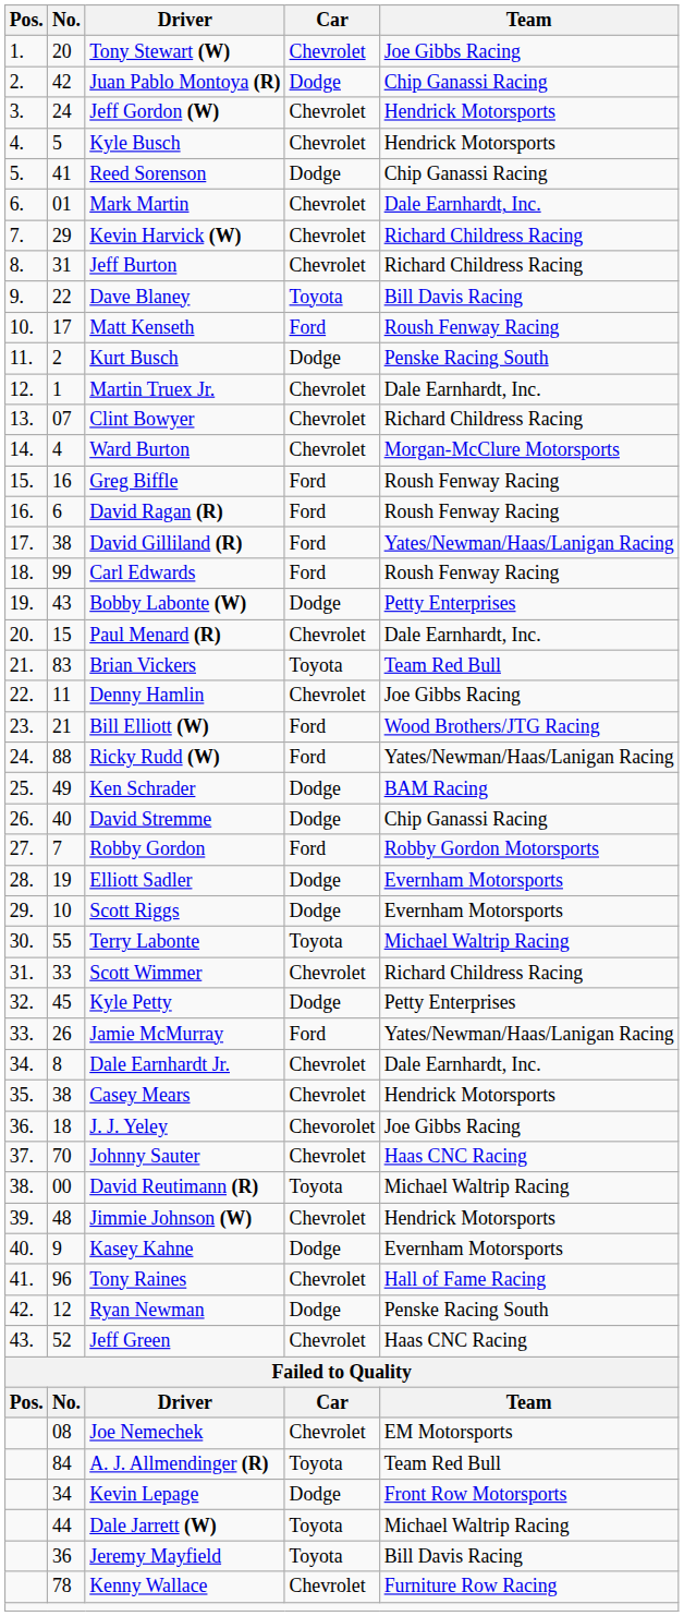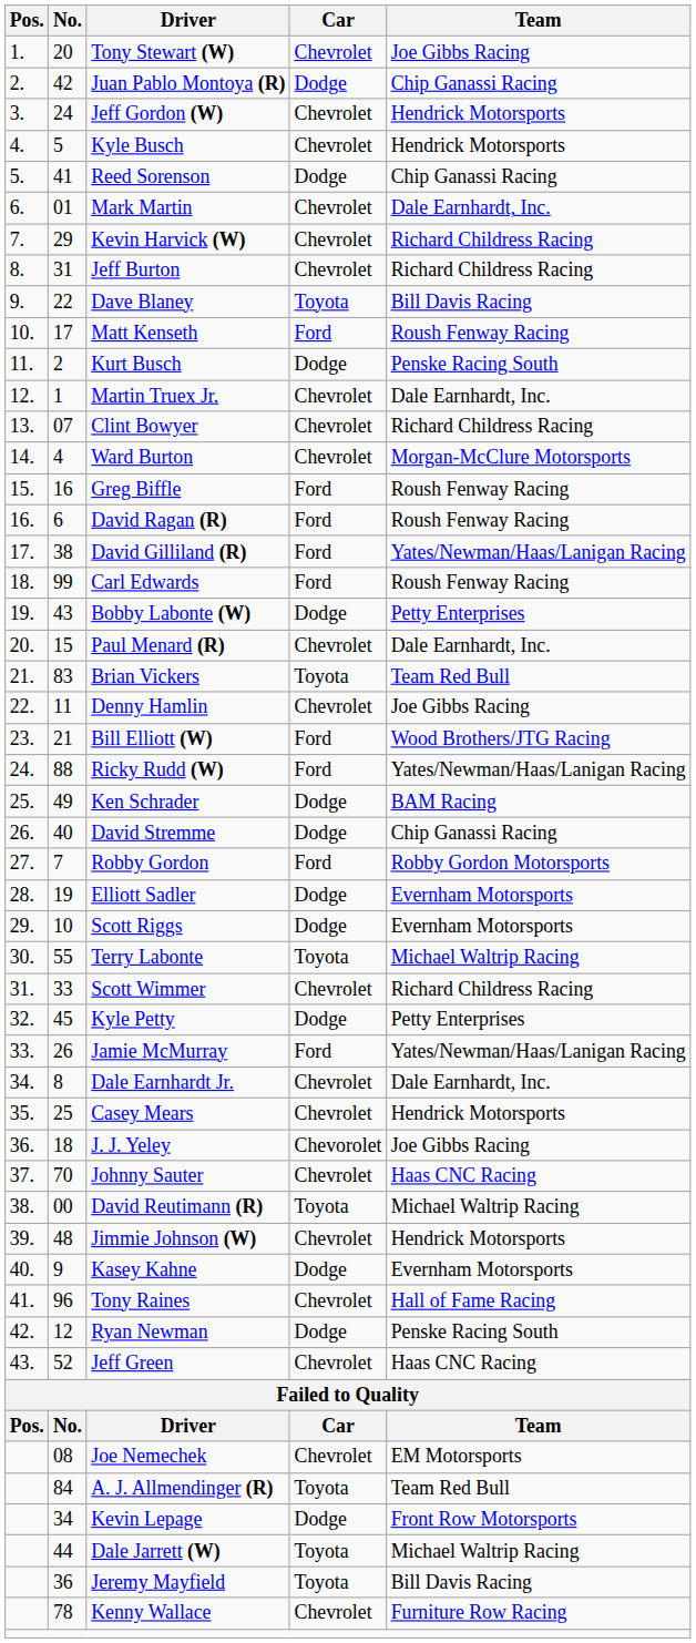 <table class="wikitable">
 <tr>
 <th>Pos.</th>
 <th>No.</th>
 <th>Driver</th>
 <th>Car</th>
 <th>Team</th>
 </tr>
 <tr>
 <td>1.</td>
 <td>20</td>
 <td><a href='#'>Tony Stewart</a> <strong>(W)</strong></td>
 <td><a href='#'>Chevrolet</a></td>
 <td><a href='#'>Joe Gibbs Racing</a></td>
 </tr>
 <tr>
 <td>2.</td>
 <td>42</td>
 <td><a href='#'>Juan Pablo Montoya</a> <strong>(R)</strong></td>
 <td><a href='#'>Dodge</a></td>
 <td><a href='#'>Chip Ganassi Racing</a></td>
 </tr>
 <tr>
 <td>3.</td>
 <td>24</td>
 <td><a href='#'>Jeff Gordon</a> <strong>(W)</strong></td>
 <td>Chevrolet</td>
 <td><a href='#'>Hendrick Motorsports</a></td>
 </tr>
 <tr>
 <td>4.</td>
 <td>5</td>
 <td><a href='#'>Kyle Busch</a></td>
 <td>Chevrolet</td>
 <td>Hendrick Motorsports</td>
 </tr>
 <tr>
 <td>5.</td>
 <td>41</td>
 <td><a href='#'>Reed Sorenson</a></td>
 <td>Dodge</td>
 <td>Chip Ganassi Racing</td>
 </tr>
 <tr>
 <td>6.</td>
 <td>01</td>
 <td><a href='#'>Mark Martin</a></td>
 <td>Chevrolet</td>
 <td><a href='#'>Dale Earnhardt, Inc.</a></td>
 </tr>
 <tr>
 <td>7.</td>
 <td>29</td>
 <td><a href='#'>Kevin Harvick</a> <strong>(W)</strong></td>
 <td>Chevrolet</td>
 <td><a href='#'>Richard Childress Racing</a></td>
 </tr>
 <tr>
 <td>8.</td>
 <td>31</td>
 <td><a href='#'>Jeff Burton</a></td>
 <td>Chevrolet</td>
 <td>Richard Childress Racing</td>
 </tr>
 <tr>
 <td>9.</td>
 <td>22</td>
 <td><a href='#'>Dave Blaney</a></td>
 <td><a href='#'>Toyota</a></td>
 <td><a href='#'>Bill Davis Racing</a></td>
 </tr>
 <tr>
 <td>10.</td>
 <td>17</td>
 <td><a href='#'>Matt Kenseth</a></td>
 <td><a href='#'>Ford</a></td>
 <td><a href='#'>Roush Fenway Racing</a></td>
 </tr>
 <tr>
 <td>11.</td>
 <td>2</td>
 <td><a href='#'>Kurt Busch</a></td>
 <td>Dodge</td>
 <td><a href='#'>Penske Racing South</a></td>
 </tr>
 <tr>
 <td>12.</td>
 <td>1</td>
 <td><a href='#'>Martin Truex Jr.</a></td>
 <td>Chevrolet</td>
 <td>Dale Earnhardt, Inc.</td>
 </tr>
 <tr>
 <td>13.</td>
 <td>07</td>
 <td><a href='#'>Clint Bowyer</a></td>
 <td>Chevrolet</td>
 <td>Richard Childress Racing</td>
 </tr>
 <tr>
 <td>14.</td>
 <td>4</td>
 <td><a href='#'>Ward Burton</a></td>
 <td>Chevrolet</td>
 <td><a href='#'>Morgan-McClure Motorsports</a></td>
 </tr>
 <tr>
 <td>15.</td>
 <td>16</td>
 <td><a href='#'>Greg Biffle</a></td>
 <td>Ford</td>
 <td>Roush Fenway Racing</td>
 </tr>
 <tr>
 <td>16.</td>
 <td>6</td>
 <td><a href='#'>David Ragan</a> <strong>(R)</strong></td>
 <td>Ford</td>
 <td>Roush Fenway Racing</td>
 </tr>
 <tr>
 <td>17.</td>
 <td>38</td>
 <td><a href='#'>David Gilliland</a> <strong>(R)</strong></td>
 <td>Ford</td>
 <td><a href='#'>Yates/Newman/Haas/Lanigan Racing</a></td>
 </tr>
 <tr>
 <td>18.</td>
 <td>99</td>
 <td><a href='#'>Carl Edwards</a></td>
 <td>Ford</td>
 <td>Roush Fenway Racing</td>
 </tr>
 <tr>
 <td>19.</td>
 <td>43</td>
 <td><a href='#'>Bobby Labonte</a> <strong>(W)</strong></td>
 <td>Dodge</td>
 <td><a href='#'>Petty Enterprises</a></td>
 </tr>
 <tr>
 <td>20.</td>
 <td>15</td>
 <td><a href='#'>Paul Menard</a> <strong>(R)</strong></td>
 <td>Chevrolet</td>
 <td>Dale Earnhardt, Inc.</td>
 </tr>
 <tr>
 <td>21.</td>
 <td>83</td>
 <td><a href='#'>Brian Vickers</a></td>
 <td>Toyota</td>
 <td><a href='#'>Team Red Bull</a></td>
 </tr>
 <tr>
 <td>22.</td>
 <td>11</td>
 <td><a href='#'>Denny Hamlin</a></td>
 <td>Chevrolet</td>
 <td>Joe Gibbs Racing</td>
 </tr>
 <tr>
 <td>23.</td>
 <td>21</td>
 <td><a href='#'>Bill Elliott</a> <strong>(W)</strong></td>
 <td>Ford</td>
 <td><a href='#'>Wood Brothers/JTG Racing</a></td>
 </tr>
 <tr>
 <td>24.</td>
 <td>88</td>
 <td><a href='#'>Ricky Rudd</a> <strong>(W)</strong></td>
 <td>Ford</td>
 <td>Yates/Newman/Haas/Lanigan Racing</td>
 </tr>
 <tr>
 <td>25.</td>
 <td>49</td>
 <td><a href='#'>Ken Schrader</a></td>
 <td>Dodge</td>
 <td><a href='#'>BAM Racing</a></td>
 </tr>
 <tr>
 <td>26.</td>
 <td>40</td>
 <td><a href='#'>David Stremme</a></td>
 <td>Dodge</td>
 <td>Chip Ganassi Racing</td>
 </tr>
 <tr>
 <td>27.</td>
 <td>7</td>
 <td><a href='#'>Robby Gordon</a></td>
 <td>Ford</td>
 <td><a href='#'>Robby Gordon Motorsports</a></td>
 </tr>
 <tr>
 <td>28.</td>
 <td>19</td>
 <td><a href='#'>Elliott Sadler</a></td>
 <td>Dodge</td>
 <td><a href='#'>Evernham Motorsports</a></td>
 </tr>
 <tr>
 <td>29.</td>
 <td>10</td>
 <td><a href='#'>Scott Riggs</a></td>
 <td>Dodge</td>
 <td>Evernham Motorsports</td>
 </tr>
 <tr>
 <td>30.</td>
 <td>55</td>
 <td><a href='#'>Terry Labonte</a></td>
 <td>Toyota</td>
 <td><a href='#'>Michael Waltrip Racing</a></td>
 </tr>
 <tr>
 <td>31.</td>
 <td>33</td>
 <td><a href='#'>Scott Wimmer</a></td>
 <td>Chevrolet</td>
 <td>Richard Childress Racing</td>
 </tr>
 <tr>
 <td>32.</td>
 <td>45</td>
 <td><a href='#'>Kyle Petty</a></td>
 <td>Dodge</td>
 <td>Petty Enterprises</td>
 </tr>
 <tr>
 <td>33.</td>
 <td>26</td>
 <td><a href='#'>Jamie McMurray</a></td>
 <td>Ford</td>
 <td>Yates/Newman/Haas/Lanigan Racing</td>
 </tr>
 <tr>
 <td>34.</td>
 <td>8</td>
 <td><a href='#'>Dale Earnhardt Jr.</a></td>
 <td>Chevrolet</td>
 <td>Dale Earnhardt, Inc.</td>
 </tr>
 <tr>
 <td>35.</td>
-<td>38</td>
+<td>25</td>
 <td><a href='#'>Casey Mears</a></td>
 <td>Chevrolet</td>
 <td>Hendrick Motorsports</td>
 </tr>
 <tr>
 <td>36.</td>
 <td>18</td>
 <td><a href='#'>J. J. Yeley</a></td>
 <td>Chevorolet</td>
 <td>Joe Gibbs Racing</td>
 </tr>
 <tr>
 <td>37.</td>
 <td>70</td>
 <td><a href='#'>Johnny Sauter</a></td>
 <td>Chevrolet</td>
 <td><a href='#'>Haas CNC Racing</a></td>
 </tr>
 <tr>
 <td>38.</td>
 <td>00</td>
 <td><a href='#'>David Reutimann</a> <strong>(R)</strong></td>
 <td>Toyota</td>
 <td>Michael Waltrip Racing</td>
 </tr>
 <tr>
 <td>39.</td>
 <td>48</td>
 <td><a href='#'>Jimmie Johnson</a> <strong>(W)</strong></td>
 <td>Chevrolet</td>
 <td>Hendrick Motorsports</td>
 </tr>
 <tr>
 <td>40.</td>
 <td>9</td>
 <td><a href='#'>Kasey Kahne</a></td>
 <td>Dodge</td>
 <td>Evernham Motorsports</td>
 </tr>
 <tr>
 <td>41.</td>
 <td>96</td>
 <td><a href='#'>Tony Raines</a></td>
 <td>Chevrolet</td>
 <td><a href='#'>Hall of Fame Racing</a></td>
 </tr>
 <tr>
 <td>42.</td>
 <td>12</td>
 <td><a href='#'>Ryan Newman</a></td>
 <td>Dodge</td>
 <td>Penske Racing South</td>
 </tr>
 <tr>
 <td>43.</td>
 <td>52</td>
 <td><a href='#'>Jeff Green</a></td>
 <td>Chevrolet</td>
 <td>Haas CNC Racing</td>
 </tr>
 <tr>
 <th colspan=5>Failed to Quality</th>
 </tr>
 <tr>
 <th>Pos.</th>
 <th>No.</th>
 <th>Driver</th>
 <th>Car</th>
 <th>Team</th>
 </tr>
 <tr>
 <td></td>
 <td>08</td>
 <td><a href='#'>Joe Nemechek</a></td>
 <td>Chevrolet</td>
 <td>EM Motorsports</td>
 </tr>
 <tr>
 <td></td>
 <td>84</td>
 <td><a href='#'>A. J. Allmendinger</a> <strong>(R)</strong></td>
 <td>Toyota</td>
 <td>Team Red Bull</td>
 </tr>
 <tr>
 <td></td>
 <td>34</td>
 <td><a href='#'>Kevin Lepage</a></td>
 <td>Dodge</td>
 <td><a href='#'>Front Row Motorsports</a></td>
 </tr>
 <tr>
 <td></td>
 <td>44</td>
 <td><a href='#'>Dale Jarrett</a> <strong>(W)</strong></td>
 <td>Toyota</td>
 <td>Michael Waltrip Racing</td>
 </tr>
 <tr>
 <td></td>
 <td>36</td>
 <td><a href='#'>Jeremy Mayfield</a></td>
 <td>Toyota</td>
 <td>Bill Davis Racing</td>
 </tr>
 <tr>
 <td></td>
 <td>78</td>
 <td><a href='#'>Kenny Wallace</a></td>
 <td>Chevrolet</td>
 <td><a href='#'>Furniture Row Racing</a></td>
 </tr>
 <tr>
 <td colspan=5></td>
 </tr>
 </table>
